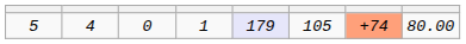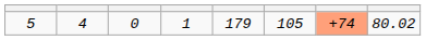 <table class="wikitable">
 <tr>
 <th width="40"></th>
 <th width="40"></th>
 <th width="40"></th>
 <th width="40"></th>
 <th width="40"></th>
 <th width="40"></th>
 <th width="40"></th>
 <th width="40"></th>
 </tr>
 <tr>
 <td align=center><em>5</em></td>
 <td align=center><em>4</em></td>
 <td align=center><em>0</em></td>
 <td align=center><em>1</em></td>
-<td align=center style="background: lavender;"><em>179</em></td>
+<td align=center><em>179</em></td>
 <td align=center><em>105</em></td>
 <td align=center style="background: lightsalmon;"><em>+74</em></td>
-<td align=center><em>80.00</em></td>
+<td align=center><em>80.02</em></td>
 </tr>
 </table>
